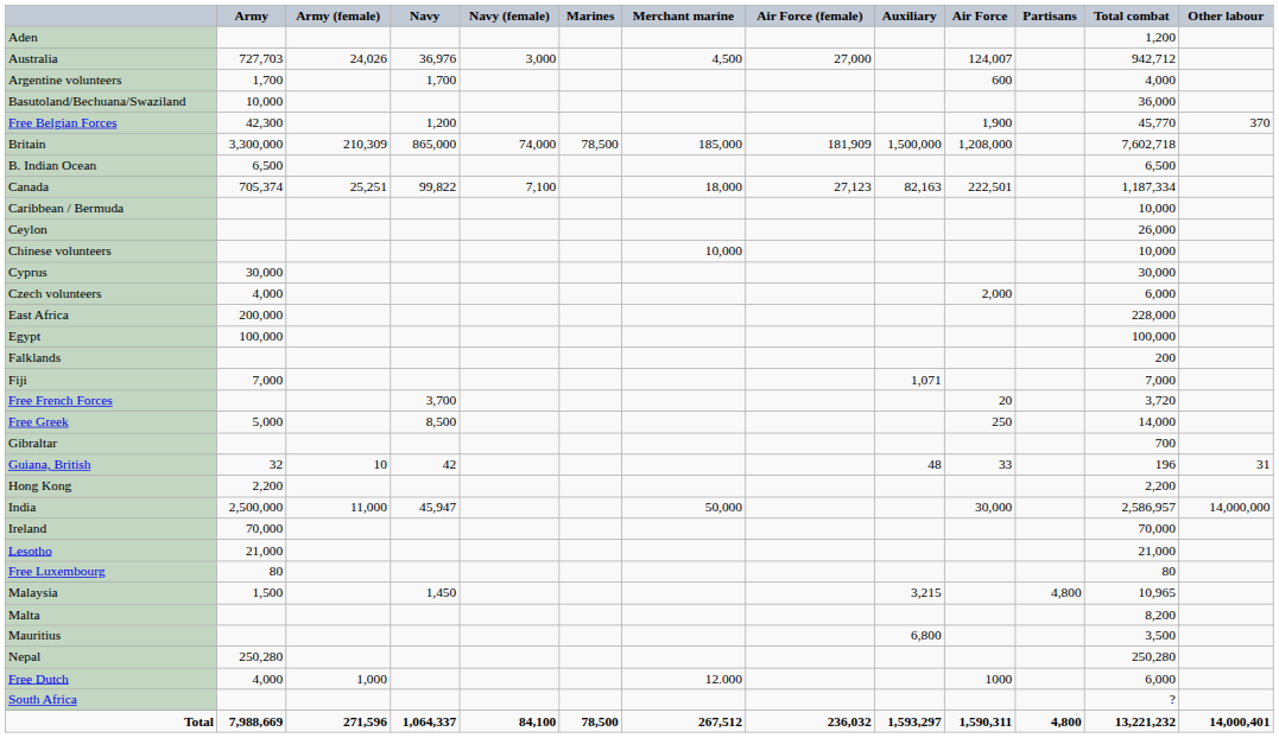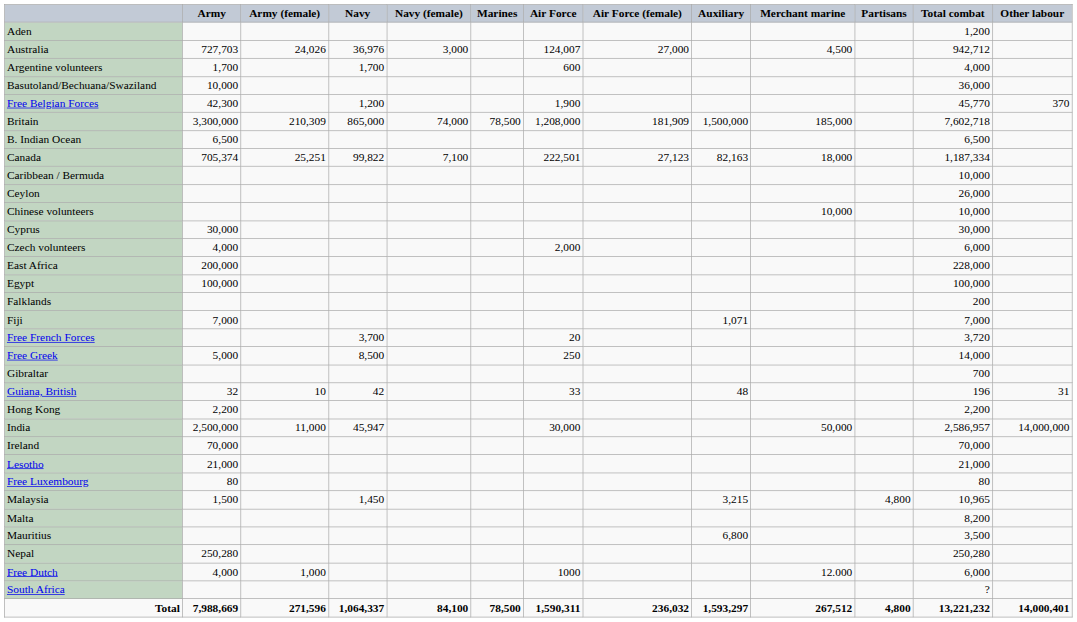 <table class="wikitable" width="95%" style="text-align: right">
 <tr>
 <th align="center" style="background:#C2CAD6;"></th>
 <th align="center"  style="background:#C2CAD6;">Army</th>
 <th align="center"  style="background:#C2CAD6;">Army (female)</th>
 <th align="center"  style="background:#C2CAD6;">Navy</th>
 <th align="center" style="background:#C2CAD6;">Navy (female)</th>
 <th align="center"  style="background:#C2CAD6;">Marines</th>
-<th align="center"  style="background:#C2CAD6;">Merchant marine</th>
+<th align="center"  style="background:#C2CAD6;">Air Force</th>
 <th align="center"  style="background:#C2CAD6;">Air Force (female)</th>
 <th align="center"  style="background:#C2CAD6;">Auxiliary</th>
-<th align="center"  style="background:#C2CAD6;">Air Force</th>
+<th align="center"  style="background:#C2CAD6;">Merchant marine</th>
 <th align="center"  style="background:#C2CAD6;">Partisans</th>
 <th align="center"  style="background:#C2CAD6;">Total combat</th>
 <th align="center"  style="background:#C2CAD6;">Other labour</th>
 </tr>
 <tr>
 <td bgcolor="#C2D6C2" align="left">Aden</td>
 <td></td>
 <td></td>
 <td></td>
 <td></td>
 <td></td>
 <td></td>
 <td></td>
 <td></td>
 <td></td>
 <td></td>
 <td>1,200</td>
 <td></td>
 </tr>
 <tr>
 <td bgcolor="#C2D6C2" align="left">Australia</td>
 <td>727,703</td>
 <td>24,026</td>
 <td>36,976</td>
 <td>3,000</td>
 <td></td>
-<td>4,500</td>
+<td>124,007</td>
 <td>27,000</td>
 <td></td>
-<td>124,007</td>
+<td>4,500</td>
 <td></td>
 <td>942,712</td>
 <td></td>
 </tr>
 <tr>
 <td bgcolor="#C2D6C2" align="left">Argentine volunteers</td>
 <td>1,700</td>
 <td></td>
 <td>1,700</td>
 <td></td>
 <td></td>
+<td>600</td>
 <td></td>
 <td></td>
 <td></td>
-<td>600</td>
 <td></td>
 <td>4,000</td>
 <td></td>
 </tr>
 <tr>
 <td bgcolor="#C2D6C2" align="left">Basutoland/Bechuana/Swaziland</td>
 <td>10,000</td>
 <td></td>
 <td></td>
 <td></td>
 <td></td>
 <td></td>
 <td></td>
 <td></td>
 <td></td>
 <td></td>
 <td>36,000</td>
 <td></td>
 </tr>
 <tr>
 <td bgcolor="#C2D6C2" align="left"><a href='#'>Free Belgian Forces</a></td>
 <td>42,300</td>
 <td></td>
 <td>1,200</td>
 <td></td>
 <td></td>
+<td>1,900</td>
 <td></td>
 <td></td>
 <td></td>
-<td>1,900</td>
 <td></td>
 <td>45,770</td>
 <td>370</td>
 </tr>
 <tr>
 <td bgcolor="#C2D6C2" align="left">Britain</td>
 <td>3,300,000</td>
 <td>210,309</td>
 <td>865,000</td>
 <td>74,000</td>
 <td>78,500</td>
-<td>185,000</td>
+<td>1,208,000</td>
 <td>181,909</td>
 <td>1,500,000</td>
-<td>1,208,000</td>
+<td>185,000</td>
 <td></td>
 <td>7,602,718</td>
 <td></td>
 </tr>
 <tr>
 <td bgcolor="#C2D6C2" align="left">B. Indian Ocean</td>
 <td>6,500</td>
 <td></td>
 <td></td>
 <td></td>
 <td></td>
 <td></td>
 <td></td>
 <td></td>
 <td></td>
 <td></td>
 <td>6,500</td>
 <td></td>
 </tr>
 <tr>
 <td bgcolor="#C2D6C2" align="left">Canada</td>
 <td>705,374</td>
 <td>25,251</td>
 <td>99,822</td>
 <td>7,100</td>
 <td></td>
-<td>18,000</td>
+<td>222,501</td>
 <td>27,123</td>
 <td>82,163</td>
-<td>222,501</td>
+<td>18,000</td>
 <td></td>
 <td>1,187,334</td>
 <td></td>
 </tr>
 <tr>
 <td bgcolor="#C2D6C2" align="left">Caribbean / Bermuda</td>
 <td></td>
 <td></td>
 <td></td>
 <td></td>
 <td></td>
 <td></td>
 <td></td>
 <td></td>
 <td></td>
 <td></td>
 <td>10,000</td>
 <td></td>
 </tr>
 <tr>
 <td bgcolor="#C2D6C2" align="left">Ceylon</td>
 <td></td>
 <td></td>
 <td></td>
 <td></td>
 <td></td>
 <td></td>
 <td></td>
 <td></td>
 <td></td>
 <td></td>
 <td>26,000</td>
 <td></td>
 </tr>
 <tr>
 <td bgcolor="#C2D6C2" align="left">Chinese volunteers</td>
 <td></td>
 <td></td>
 <td></td>
 <td></td>
 <td></td>
-<td>10,000</td>
 <td></td>
 <td></td>
 <td></td>
+<td>10,000</td>
 <td></td>
 <td>10,000</td>
 <td></td>
 </tr>
 <tr>
 <td bgcolor="#C2D6C2" align="left">Cyprus</td>
 <td>30,000</td>
 <td></td>
 <td></td>
 <td></td>
 <td></td>
 <td></td>
 <td></td>
 <td></td>
 <td></td>
 <td></td>
 <td>30,000</td>
 <td></td>
 </tr>
 <tr>
 <td bgcolor="#C2D6C2" align="left">Czech volunteers</td>
 <td>4,000</td>
 <td></td>
 <td></td>
 <td></td>
 <td></td>
+<td>2,000</td>
 <td></td>
 <td></td>
 <td></td>
-<td>2,000</td>
 <td></td>
 <td>6,000</td>
 <td></td>
 </tr>
 <tr>
 <td bgcolor="#C2D6C2" align="left">East Africa</td>
 <td>200,000</td>
 <td></td>
 <td></td>
 <td></td>
 <td></td>
 <td></td>
 <td></td>
 <td></td>
 <td></td>
 <td></td>
 <td>228,000</td>
 <td></td>
 </tr>
 <tr>
 <td bgcolor="#C2D6C2" align="left">Egypt</td>
 <td>100,000</td>
 <td></td>
 <td></td>
 <td></td>
 <td></td>
 <td></td>
 <td></td>
 <td></td>
 <td></td>
 <td></td>
 <td>100,000</td>
 <td></td>
 </tr>
 <tr>
 <td bgcolor="#C2D6C2" align="left">Falklands</td>
 <td></td>
 <td></td>
 <td></td>
 <td></td>
 <td></td>
 <td></td>
 <td></td>
 <td></td>
 <td></td>
 <td></td>
 <td>200</td>
 <td></td>
 </tr>
 <tr>
 <td bgcolor="#C2D6C2" align="left">Fiji</td>
 <td>7,000</td>
 <td></td>
 <td></td>
 <td></td>
 <td></td>
 <td></td>
 <td></td>
 <td>1,071</td>
 <td></td>
 <td></td>
 <td>7,000</td>
 <td></td>
 </tr>
 <tr>
 <td bgcolor="#C2D6C2" align="left"><a href='#'>Free French Forces</a></td>
 <td></td>
 <td></td>
 <td>3,700</td>
 <td></td>
 <td></td>
+<td>20</td>
 <td></td>
 <td></td>
 <td></td>
-<td>20</td>
 <td></td>
 <td>3,720</td>
 <td></td>
 </tr>
 <tr>
 <td bgcolor="#C2D6C2" align="left"><a href='#'>Free Greek</a></td>
 <td>5,000</td>
 <td></td>
 <td>8,500</td>
 <td></td>
 <td></td>
+<td>250</td>
 <td></td>
 <td></td>
 <td></td>
-<td>250</td>
 <td></td>
 <td>14,000</td>
 <td></td>
 </tr>
 <tr>
 <td bgcolor="#C2D6C2" align="left">Gibraltar</td>
 <td></td>
 <td></td>
 <td></td>
 <td></td>
 <td></td>
 <td></td>
 <td></td>
 <td></td>
 <td></td>
 <td></td>
 <td>700</td>
 <td></td>
 </tr>
 <tr>
 <td bgcolor="#C2D6C2" align="left"><a href='#'>Guiana, British</a></td>
 <td>32</td>
 <td>10</td>
 <td>42</td>
 <td></td>
 <td></td>
-<td></td>
+<td>33</td>
 <td></td>
 <td>48</td>
-<td>33</td>
+<td></td>
 <td></td>
 <td>196</td>
 <td>31</td>
 </tr>
 <tr>
 <td bgcolor="#C2D6C2" align="left">Hong Kong</td>
 <td>2,200</td>
 <td></td>
 <td></td>
 <td></td>
 <td></td>
 <td></td>
 <td></td>
 <td></td>
 <td></td>
 <td></td>
 <td>2,200</td>
 <td></td>
 </tr>
 <tr>
 <td bgcolor="#C2D6C2" align="left">India</td>
 <td>2,500,000</td>
 <td>11,000</td>
 <td>45,947</td>
 <td></td>
 <td></td>
-<td>50,000</td>
+<td>30,000</td>
 <td></td>
 <td></td>
-<td>30,000</td>
+<td>50,000</td>
 <td></td>
 <td>2,586,957</td>
 <td>14,000,000</td>
 </tr>
 <tr>
 <td bgcolor="#C2D6C2" align="left">Ireland</td>
 <td>70,000</td>
 <td></td>
 <td></td>
 <td></td>
 <td></td>
 <td></td>
 <td></td>
 <td></td>
 <td></td>
 <td></td>
 <td>70,000</td>
 <td></td>
 </tr>
 <tr>
 <td bgcolor="#C2D6C2" align="left"><a href='#'>Lesotho</a></td>
 <td>21,000</td>
 <td></td>
 <td></td>
 <td></td>
 <td></td>
 <td></td>
 <td></td>
 <td></td>
 <td></td>
 <td></td>
 <td>21,000</td>
 <td></td>
 </tr>
 <tr>
 <td bgcolor="#C2D6C2" align="left"><a href='#'>Free Luxembourg</a></td>
 <td>80</td>
 <td></td>
 <td></td>
 <td></td>
 <td></td>
 <td></td>
 <td></td>
 <td></td>
 <td></td>
 <td></td>
 <td>80</td>
 <td></td>
 </tr>
 <tr>
 <td bgcolor="#C2D6C2" align="left">Malaysia</td>
 <td>1,500</td>
 <td></td>
 <td>1,450</td>
 <td></td>
 <td></td>
 <td></td>
 <td></td>
 <td>3,215</td>
 <td></td>
 <td>4,800</td>
 <td>10,965</td>
 <td></td>
 </tr>
 <tr>
 <td bgcolor="#C2D6C2" align="left">Malta</td>
 <td></td>
 <td></td>
 <td></td>
 <td></td>
 <td></td>
 <td></td>
 <td></td>
 <td></td>
 <td></td>
 <td></td>
 <td>8,200</td>
 <td></td>
 </tr>
 <tr>
 <td bgcolor="#C2D6C2" align="left">Mauritius</td>
 <td></td>
 <td></td>
 <td></td>
 <td></td>
 <td></td>
 <td></td>
 <td></td>
 <td>6,800</td>
 <td></td>
 <td></td>
 <td>3,500</td>
 <td></td>
 </tr>
 <tr>
 <td bgcolor="#C2D6C2" align="left">Nepal</td>
 <td>250,280</td>
 <td></td>
 <td></td>
 <td></td>
 <td></td>
 <td></td>
 <td></td>
 <td></td>
 <td></td>
 <td></td>
 <td>250,280</td>
 <td></td>
 </tr>
 <tr>
 <td bgcolor="#C2D6C2" align="left"><a href='#'>Free Dutch</a></td>
 <td>4,000</td>
 <td>1,000</td>
 <td></td>
 <td></td>
 <td></td>
-<td>12.000</td>
+<td>1000</td>
 <td></td>
 <td></td>
-<td>1000</td>
+<td>12.000</td>
 <td></td>
 <td>6,000</td>
 <td></td>
 </tr>
 <tr>
 <td bgcolor="#C2D6C2" align="left"><a href='#'>South Africa</a></td>
 <td></td>
 <td></td>
 <td></td>
 <td></td>
 <td></td>
 <td></td>
 <td></td>
 <td></td>
 <td></td>
 <td></td>
 <td>?</td>
 <td></td>
 </tr>
 <tr 80>
 <td><strong>Total</strong></td>
 <td><strong>7,988,669</strong></td>
 <td><strong>271,596</strong></td>
 <td><strong>1,064,337</strong></td>
 <td><strong>84,100</strong></td>
 <td><strong>78,500</strong></td>
-<td><strong>267,512</strong></td>
+<td><strong>1,590,311</strong></td>
 <td><strong>236,032</strong></td>
 <td><strong>1,593,297</strong></td>
-<td><strong>1,590,311</strong></td>
+<td><strong>267,512</strong></td>
 <td><strong>4,800</strong></td>
 <td><strong>13,221,232</strong></td>
 <td><strong>14,000,401</strong></td>
 </tr>
 </table>
